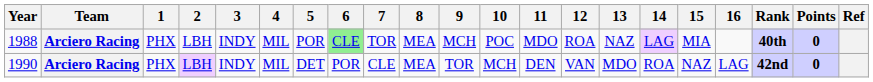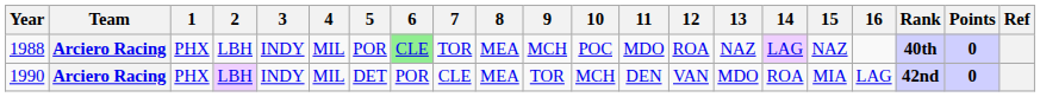 <table class="wikitable" style="text-align:center; font-size:90%">
 <tr>
 <th>Year</th>
 <th>Team</th>
 <th>1</th>
 <th>2</th>
 <th>3</th>
 <th>4</th>
 <th>5</th>
 <th>6</th>
 <th>7</th>
 <th>8</th>
 <th>9</th>
 <th>10</th>
 <th>11</th>
 <th>12</th>
 <th>13</th>
 <th>14</th>
 <th>15</th>
 <th>16</th>
 <th>Rank</th>
 <th>Points</th>
 <th>Ref</th>
 </tr>
 <tr>
 <td><a href='#'>1988</a></td>
 <th><a href='#'>Arciero Racing</a></th>
 <td><a href='#'>PHX</a></td>
 <td><a href='#'>LBH</a></td>
 <td><a href='#'>INDY</a></td>
 <td><a href='#'>MIL</a></td>
 <td><a href='#'>POR</a></td>
 <td style="background: lightgreen;"><a href='#'>CLE</a></td>
 <td><a href='#'>TOR</a></td>
 <td><a href='#'>MEA</a></td>
 <td><a href='#'>MCH</a></td>
 <td><a href='#'>POC</a></td>
 <td><a href='#'>MDO</a></td>
 <td><a href='#'>ROA</a></td>
 <td><a href='#'>NAZ</a></td>
 <td style="background:#EFCFFF;"><a href='#'>LAG</a><br></td>
-<td><a href='#'>MIA</a></td>
+<td><a href='#'>NAZ</a></td>
 <td></td>
 <th style="background:#CFCFFF;">40th</th>
 <th style="background:#CFCFFF;">0</th>
 <th></th>
 </tr>
 <tr>
 <td><a href='#'>1990</a></td>
 <th><a href='#'>Arciero Racing</a></th>
 <td><a href='#'>PHX</a></td>
 <td style="background:#EFCFFF;"><a href='#'>LBH</a><br></td>
 <td><a href='#'>INDY</a></td>
 <td><a href='#'>MIL</a></td>
 <td><a href='#'>DET</a></td>
 <td><a href='#'>POR</a></td>
 <td><a href='#'>CLE</a></td>
 <td><a href='#'>MEA</a></td>
 <td><a href='#'>TOR</a></td>
 <td><a href='#'>MCH</a></td>
 <td><a href='#'>DEN</a></td>
 <td><a href='#'>VAN</a></td>
 <td><a href='#'>MDO</a></td>
 <td><a href='#'>ROA</a></td>
-<td><a href='#'>NAZ</a></td>
+<td><a href='#'>MIA</a></td>
 <td><a href='#'>LAG</a></td>
 <td style="background:#CFCFFF;"><strong>42nd</strong></td>
 <td style="background:#CFCFFF;"><strong>0</strong></td>
 <th></th>
 </tr>
 </table>
